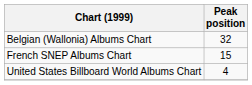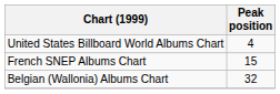 <table class="wikitable sortable">
 <tr>
 <th>Chart (1999)</th>
 <th>Peak<br>position</th>
 </tr>
 <tr>
-<td>Belgian (Wallonia) Albums Chart</td>
-<td align="center">32</td>
+<td>United States Billboard World Albums Chart</td>
+<td align="center">4</td>
 </tr>
 <tr>
 <td>French SNEP Albums Chart</td>
 <td align="center">15</td>
 </tr>
 <tr>
-<td>United States Billboard World Albums Chart</td>
-<td align="center">4</td>
+<td>Belgian (Wallonia) Albums Chart</td>
+<td align="center">32</td>
 </tr>
 <tr>
 </tr>
 </table>
